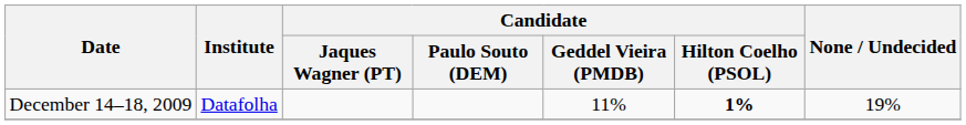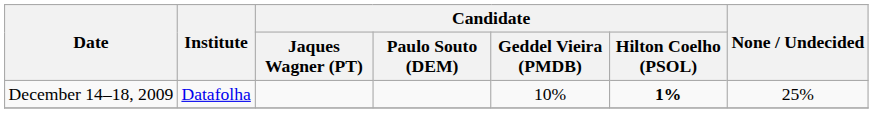 <table class=wikitable style=text-align:center;>
 <tr>
 <th rowspan=2>Date</th>
 <th rowspan=2>Institute</th>
 <th colspan=4>Candidate</th>
 <th rowspan=2>None / Undecided</th>
 </tr>
 <tr>
 <th width=100>Jaques Wagner (PT)</th>
 <th width=100>Paulo Souto (DEM)</th>
 <th width=100>Geddel Vieira (PMDB)</th>
 <th width=100>Hilton Coelho (PSOL)</th>
 </tr>
 <tr>
 <td>December 14–18, 2009</td>
 <td><a href='#'>Datafolha</a></td>
 <td></td>
 <td></td>
-<td align="center">11%</td>
+<td align="center">10%</td>
 <td align="center"><strong>1%</strong></td>
-<td align="center">19%</td>
+<td align="center">25%</td>
 </tr>
 <tr>
 </tr>
 </table>
